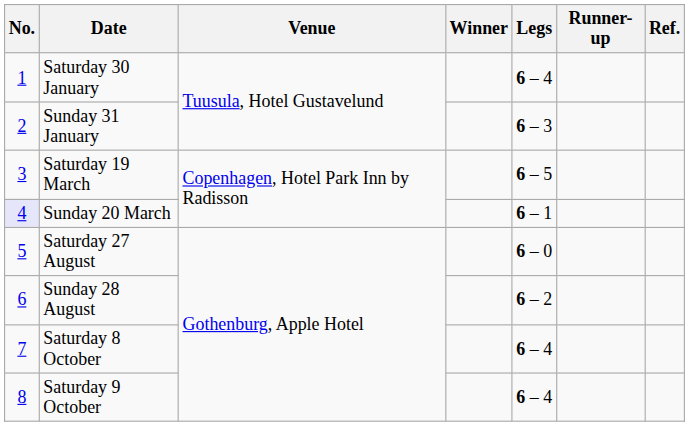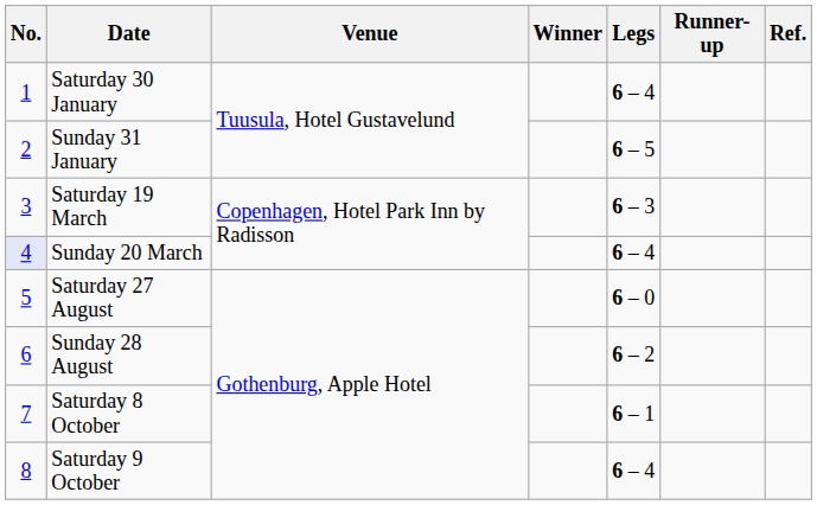 <table class="wikitable">
 <tr>
 <th>No.</th>
 <th>Date</th>
 <th>Venue</th>
 <th>Winner</th>
 <th>Legs</th>
 <th>Runner-up</th>
 <th>Ref.</th>
 </tr>
 <tr>
 <td style="text-align:center"><a href='#'>1</a></td>
 <td>Saturday 30 January</td>
 <td rowspan=2> <a href='#'>Tuusula</a>, Hotel Gustavelund</td>
 <td style="text-align:right"></td>
 <td style="text-align:center"><strong>6</strong> – 4</td>
 <td></td>
 <td style="text-align:center"></td>
 </tr>
 <tr>
 <td style="text-align:center"><a href='#'>2</a></td>
 <td>Sunday 31 January</td>
 <td style="text-align:right"></td>
-<td style="text-align:center"><strong>6</strong> – 3</td>
+<td style="text-align:center"><strong>6</strong> – 5</td>
 <td></td>
 <td style="text-align:center"></td>
 </tr>
 <tr>
 <td style="text-align:center"><a href='#'>3</a></td>
 <td>Saturday 19 March</td>
 <td rowspan=2> <a href='#'>Copenhagen</a>, Hotel Park Inn by Radisson</td>
 <td style="text-align:right"></td>
-<td style="text-align:center"><strong>6</strong> – 5</td>
+<td style="text-align:center"><strong>6</strong> – 3</td>
 <td></td>
 <td style="text-align:center"></td>
 </tr>
 <tr>
 <td style="background: lavender; text-align:center"><a href='#'>4</a></td>
 <td>Sunday 20 March</td>
 <td style="text-align:right"></td>
-<td style="text-align:center"><strong>6</strong> – 1</td>
+<td style="text-align:center"><strong>6</strong> – 4</td>
 <td></td>
 <td style="text-align:center"></td>
 </tr>
 <tr>
 <td style="text-align:center"><a href='#'>5</a></td>
 <td>Saturday 27 August</td>
 <td rowspan=4> <a href='#'>Gothenburg</a>, Apple Hotel</td>
 <td style="text-align:right"></td>
 <td style="text-align:center"><strong>6</strong> – 0</td>
 <td></td>
 <td style="text-align:center"></td>
 </tr>
 <tr>
 <td style="text-align:center"><a href='#'>6</a></td>
 <td>Sunday 28 August</td>
 <td style="text-align:right"></td>
 <td style="text-align:center"><strong>6</strong> – 2</td>
 <td></td>
 <td style="text-align:center"></td>
 </tr>
 <tr>
 <td style="text-align:center"><a href='#'>7</a></td>
 <td>Saturday 8 October</td>
 <td style="text-align:right"></td>
-<td style="text-align:center"><strong>6</strong> – 4</td>
+<td style="text-align:center"><strong>6</strong> – 1</td>
 <td></td>
 <td style="text-align:center"></td>
 </tr>
 <tr>
 <td style="text-align:center"><a href='#'>8</a></td>
 <td>Saturday 9 October</td>
 <td style="text-align:right"></td>
 <td style="text-align:center"><strong>6</strong> – 4</td>
 <td></td>
 <td style="text-align:center"></td>
 </tr>
 </table>
